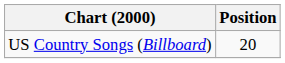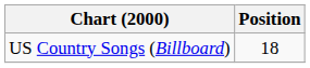 <table class="wikitable sortable">
 <tr>
 <th scope="col">Chart (2000)</th>
 <th scope="col">Position</th>
 </tr>
 <tr>
 <td>US <a href='#'>Country Songs</a> (<em><a href='#'>Billboard</a></em>)</td>
-<td align="center">20</td>
+<td align="center">18</td>
 </tr>
 <tr>
 </tr>
 </table>
